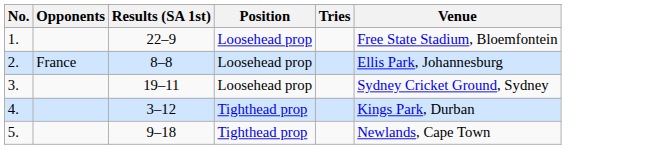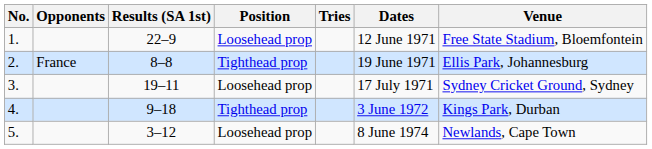 <table class="wikitable unsortable">
 <tr>
 <th>No.</th>
 <th>Opponents</th>
 <th>Results (SA 1st)</th>
 <th>Position</th>
 <th>Tries</th>
+<th>Dates</th>
 <th>Venue</th>
 </tr>
 <tr>
 <td>1.</td>
 <td></td>
 <td align="center">22–9</td>
 <td><a href='#'>Loosehead prop</a></td>
 <td></td>
+<td>12 June 1971</td>
 <td><a href='#'>Free State Stadium</a>, Bloemfontein</td>
 </tr>
 <tr style="background: #D0E6FF;">
 <td>2.</td>
 <td> France</td>
 <td align="center">8–8</td>
-<td>Loosehead prop</td>
+<td><a href='#'>Tighthead prop</a></td>
 <td></td>
+<td>19 June 1971</td>
 <td><a href='#'>Ellis Park</a>, Johannesburg</td>
 </tr>
 <tr>
 <td>3.</td>
 <td></td>
 <td align="center">19–11</td>
 <td>Loosehead prop</td>
 <td></td>
+<td>17 July 1971</td>
 <td><a href='#'>Sydney Cricket Ground</a>, Sydney</td>
 </tr>
 <tr style="background: #D0E6FF;">
 <td>4.</td>
 <td></td>
-<td align="center">3–12</td>
+<td align="center">9–18</td>
 <td><a href='#'>Tighthead prop</a></td>
 <td></td>
+<td><a href='#'>3 June 1972</a></td>
 <td><a href='#'>Kings Park</a>, Durban</td>
 </tr>
 <tr>
 <td>5.</td>
 <td></td>
-<td align="center">9–18</td>
-<td><a href='#'>Tighthead prop</a></td>
+<td align="center">3–12</td>
+<td>Loosehead prop</td>
 <td></td>
+<td>8 June 1974</td>
 <td><a href='#'>Newlands</a>, Cape Town</td>
 </tr>
 </table>
